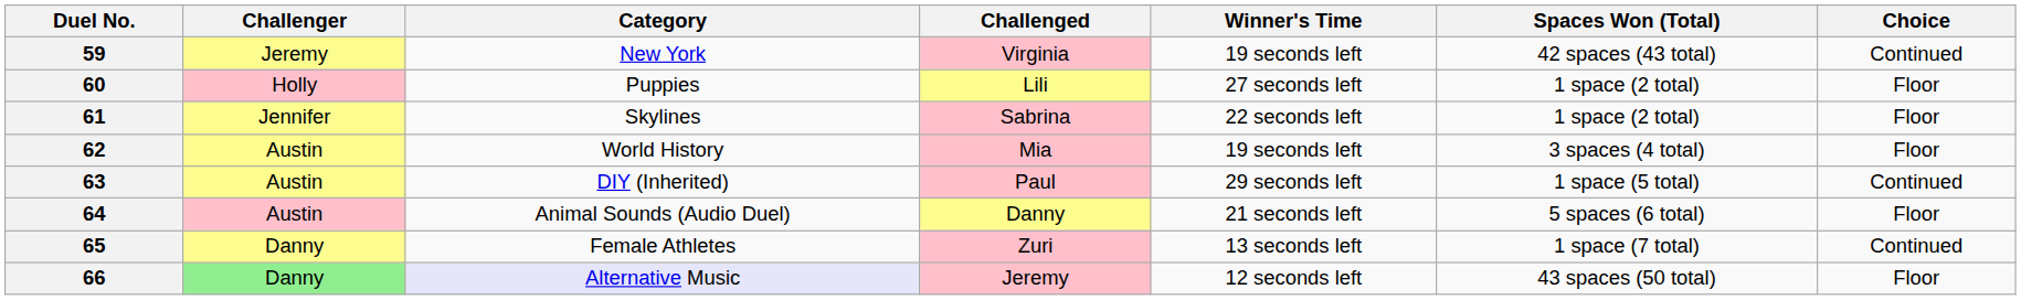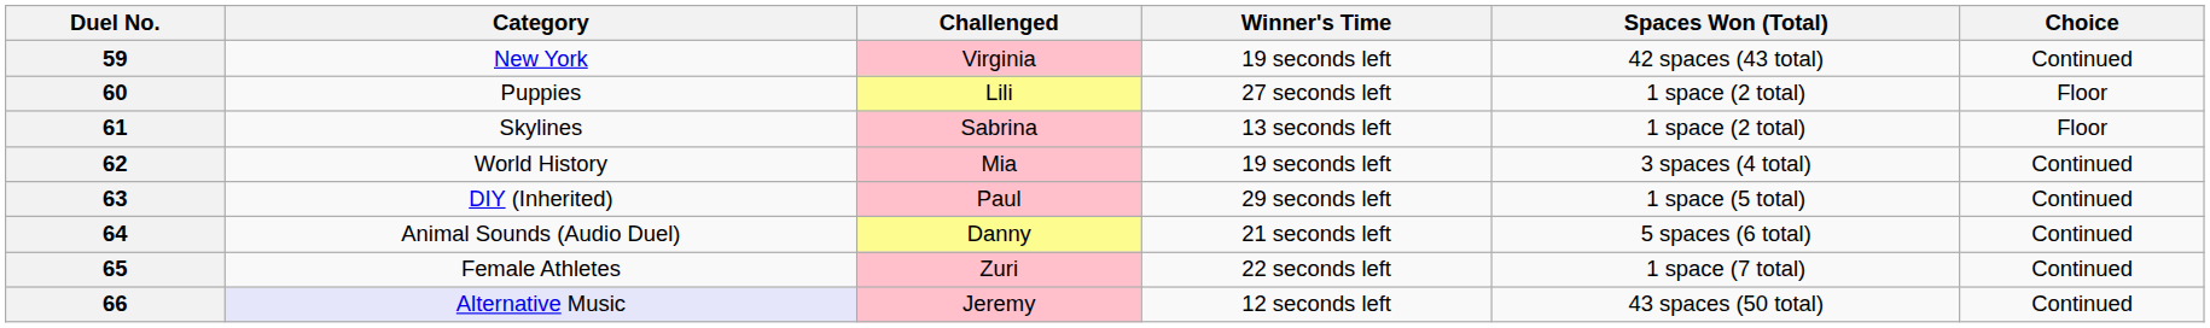 <table class="wikitable sortable mw-collapsible mw-collapsed" style="text-align:center; width:100%">
 <tr>
 <th scope="col">Duel No.</th>
-<th scope="col">Challenger</th>
 <th scope="col">Category</th>
 <th scope="col">Challenged</th>
 <th scope="col">Winner's Time</th>
 <th scope="col">Spaces Won (Total)</th>
 <th scope="col">Choice</th>
 </tr>
 <tr>
 <th>59</th>
-<td style="background:#fdfc8f;">Jeremy</td>
 <td><a href='#'>New York</a></td>
 <td style="background:pink;">Virginia</td>
 <td>19 seconds left</td>
 <td>42 spaces (43 total)</td>
 <td>Continued</td>
 </tr>
 <tr>
 <th>60</th>
-<td style="background:pink;">Holly</td>
 <td>Puppies</td>
 <td style="background:#fdfc8f;">Lili</td>
 <td>27 seconds left</td>
 <td>1 space (2 total)</td>
 <td>Floor</td>
 </tr>
 <tr>
 <th>61</th>
-<td style="background:#fdfc8f;">Jennifer</td>
 <td>Skylines</td>
 <td style="background:pink;">Sabrina</td>
-<td>22 seconds left</td>
+<td>13 seconds left</td>
 <td>1 space (2 total)</td>
 <td>Floor</td>
 </tr>
 <tr>
 <th>62</th>
-<td style="background:#fdfc8f;">Austin</td>
 <td>World History</td>
 <td style="background:pink;">Mia</td>
 <td>19 seconds left</td>
 <td>3 spaces (4 total)</td>
-<td>Floor</td>
+<td>Continued</td>
 </tr>
 <tr>
 <th>63</th>
-<td style="background:#fdfc8f;">Austin</td>
 <td><a href='#'>DIY</a> (Inherited)</td>
 <td style="background:pink;">Paul</td>
 <td>29 seconds left</td>
 <td>1 space (5 total)</td>
 <td>Continued</td>
 </tr>
 <tr>
 <th>64</th>
-<td style="background:pink;">Austin</td>
 <td>Animal Sounds (Audio Duel)</td>
 <td style="background:#fdfc8f;">Danny</td>
 <td>21 seconds left</td>
 <td>5 spaces (6 total)</td>
-<td>Floor</td>
+<td>Continued</td>
 </tr>
 <tr>
 <th>65</th>
-<td style="background:#fdfc8f;">Danny</td>
 <td>Female Athletes</td>
 <td style="background:pink;">Zuri</td>
-<td>13 seconds left</td>
+<td>22 seconds left</td>
 <td>1 space (7 total)</td>
 <td>Continued</td>
 </tr>
 <tr>
 <th>66</th>
-<td style="background:lightgreen;">Danny</td>
 <td style="background: lavender;"><a href='#'>Alternative</a> Music</td>
 <td style="background:pink;">Jeremy</td>
 <td>12 seconds left</td>
 <td>43 spaces (50 total)</td>
-<td>Floor</td>
+<td>Continued</td>
 </tr>
 </table>
